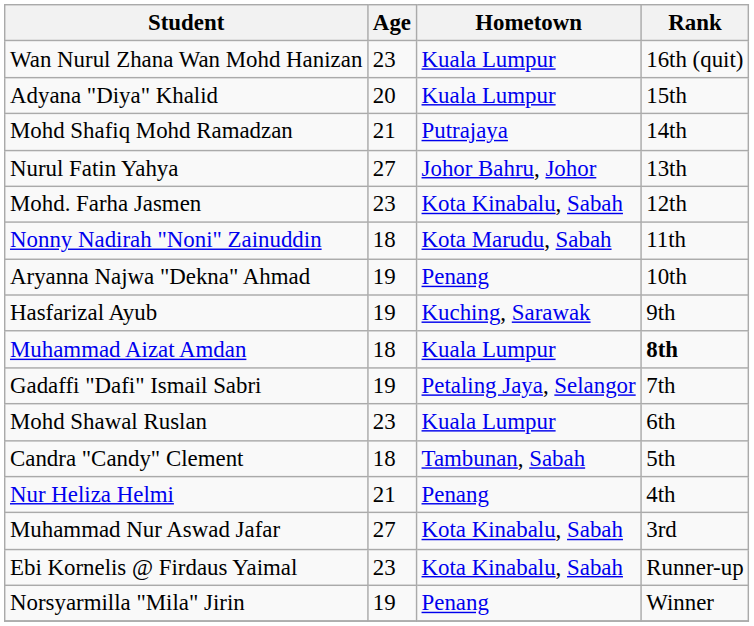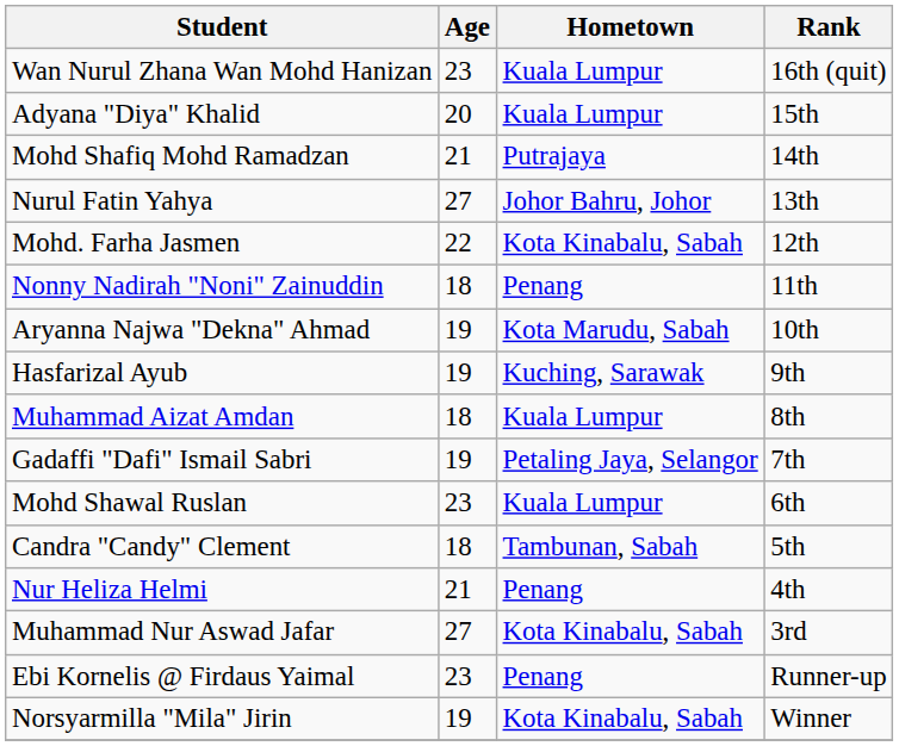 <table class="wikitable">
 <tr>
 <th>Student</th>
 <th>Age</th>
 <th>Hometown</th>
 <th>Rank</th>
 </tr>
 <tr>
 <td>Wan Nurul Zhana Wan Mohd Hanizan</td>
 <td>23</td>
 <td><a href='#'>Kuala Lumpur</a></td>
 <td>16th (quit)</td>
 </tr>
 <tr>
 <td>Adyana "Diya" Khalid</td>
 <td>20</td>
 <td><a href='#'>Kuala Lumpur</a></td>
 <td>15th</td>
 </tr>
 <tr>
 <td>Mohd Shafiq Mohd Ramadzan</td>
 <td>21</td>
 <td><a href='#'>Putrajaya</a></td>
 <td>14th</td>
 </tr>
 <tr>
 <td>Nurul Fatin Yahya</td>
 <td>27</td>
 <td><a href='#'>Johor Bahru</a>, <a href='#'>Johor</a></td>
 <td>13th</td>
 </tr>
 <tr>
 <td>Mohd. Farha Jasmen</td>
-<td>23</td>
+<td>22</td>
 <td><a href='#'>Kota Kinabalu</a>, <a href='#'>Sabah</a></td>
 <td>12th</td>
 </tr>
 <tr>
 <td><a href='#'>Nonny Nadirah "Noni" Zainuddin</a></td>
 <td>18</td>
-<td><a href='#'>Kota Marudu</a>, <a href='#'>Sabah</a></td>
+<td><a href='#'>Penang</a></td>
 <td>11th</td>
 </tr>
 <tr>
 <td>Aryanna Najwa "Dekna" Ahmad</td>
 <td>19</td>
-<td><a href='#'>Penang</a></td>
+<td><a href='#'>Kota Marudu</a>, <a href='#'>Sabah</a></td>
 <td>10th</td>
 </tr>
 <tr>
 <td>Hasfarizal Ayub</td>
 <td>19</td>
 <td><a href='#'>Kuching</a>, <a href='#'>Sarawak</a></td>
 <td>9th</td>
 </tr>
 <tr>
 <td><a href='#'>Muhammad Aizat Amdan</a></td>
 <td>18</td>
 <td><a href='#'>Kuala Lumpur</a></td>
-<td><strong>8th</strong></td>
+<td>8th</td>
 </tr>
 <tr>
 <td>Gadaffi "Dafi" Ismail Sabri</td>
 <td>19</td>
 <td><a href='#'>Petaling Jaya</a>, <a href='#'>Selangor</a></td>
 <td>7th</td>
 </tr>
 <tr>
 <td>Mohd Shawal Ruslan</td>
 <td>23</td>
 <td><a href='#'>Kuala Lumpur</a></td>
 <td>6th</td>
 </tr>
 <tr>
 <td>Candra "Candy" Clement</td>
 <td>18</td>
 <td><a href='#'>Tambunan</a>, <a href='#'>Sabah</a></td>
 <td>5th</td>
 </tr>
 <tr>
 <td><a href='#'>Nur Heliza Helmi</a></td>
 <td>21</td>
 <td><a href='#'>Penang</a></td>
 <td>4th</td>
 </tr>
 <tr>
 <td>Muhammad Nur Aswad Jafar</td>
 <td>27</td>
 <td><a href='#'>Kota Kinabalu</a>, <a href='#'>Sabah</a></td>
 <td>3rd</td>
 </tr>
 <tr>
 <td>Ebi Kornelis @ Firdaus Yaimal</td>
 <td>23</td>
-<td><a href='#'>Kota Kinabalu</a>, <a href='#'>Sabah</a></td>
+<td><a href='#'>Penang</a></td>
 <td>Runner-up</td>
 </tr>
 <tr>
 <td>Norsyarmilla "Mila" Jirin</td>
 <td>19</td>
-<td><a href='#'>Penang</a></td>
+<td><a href='#'>Kota Kinabalu</a>, <a href='#'>Sabah</a></td>
 <td>Winner</td>
 </tr>
 <tr>
 </tr>
 </table>
